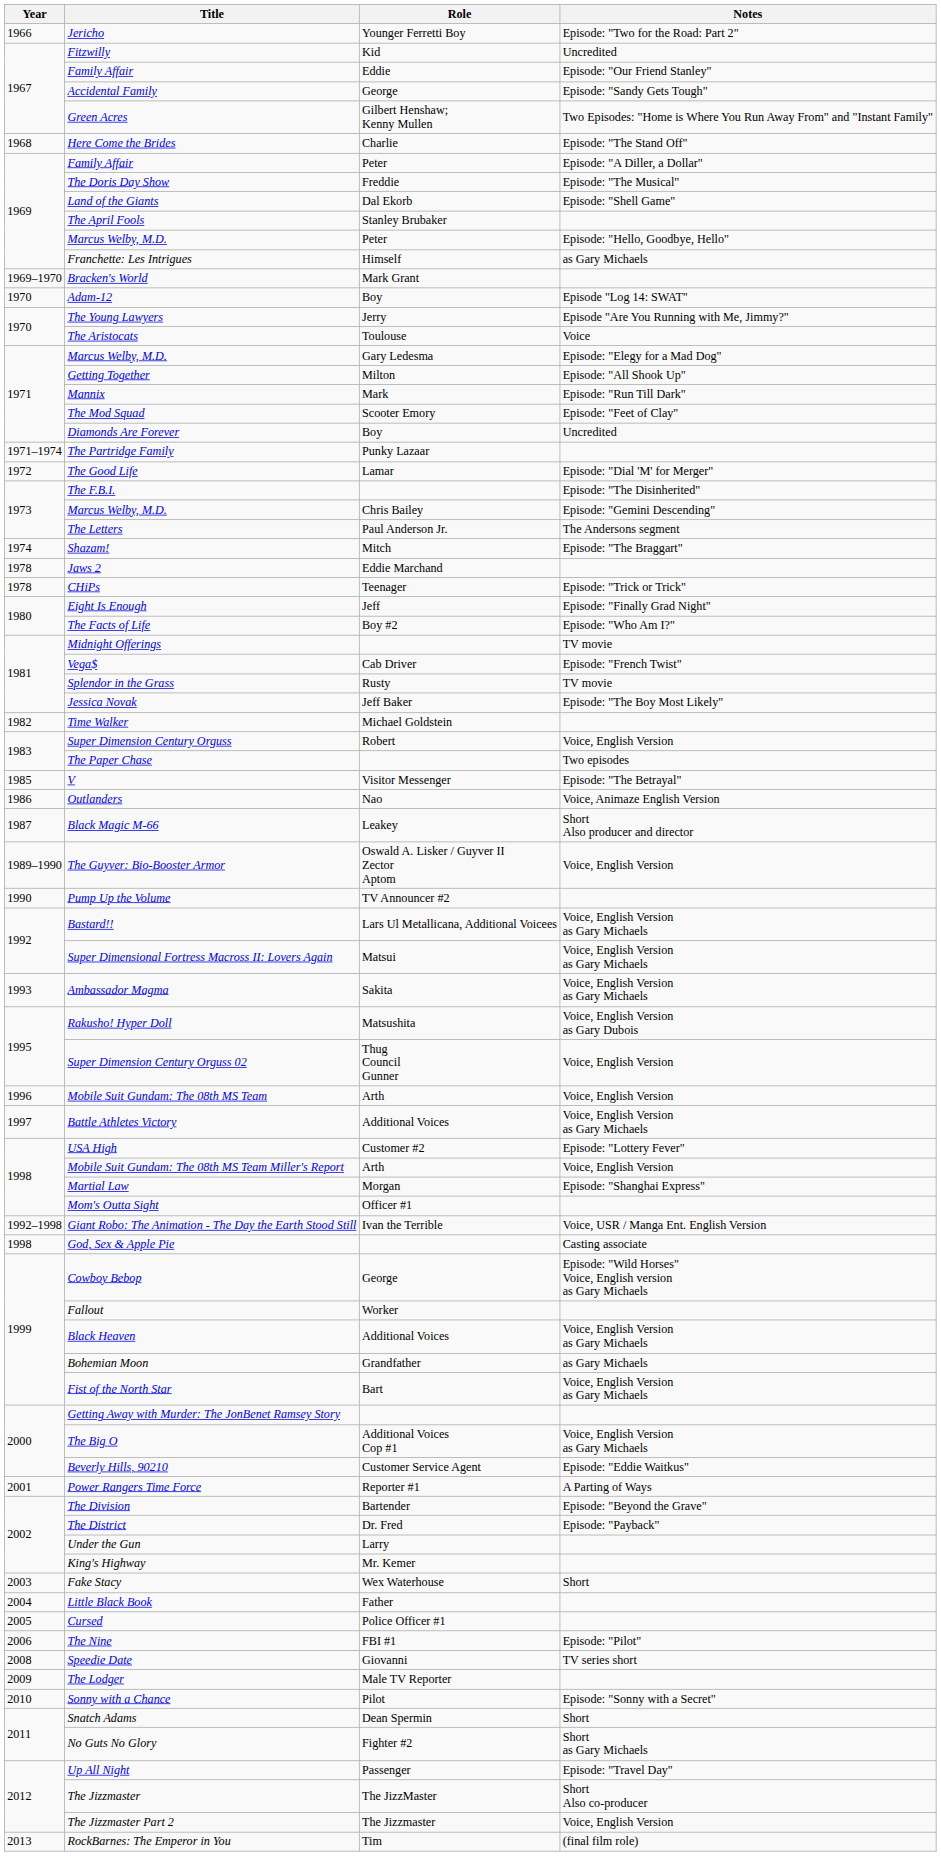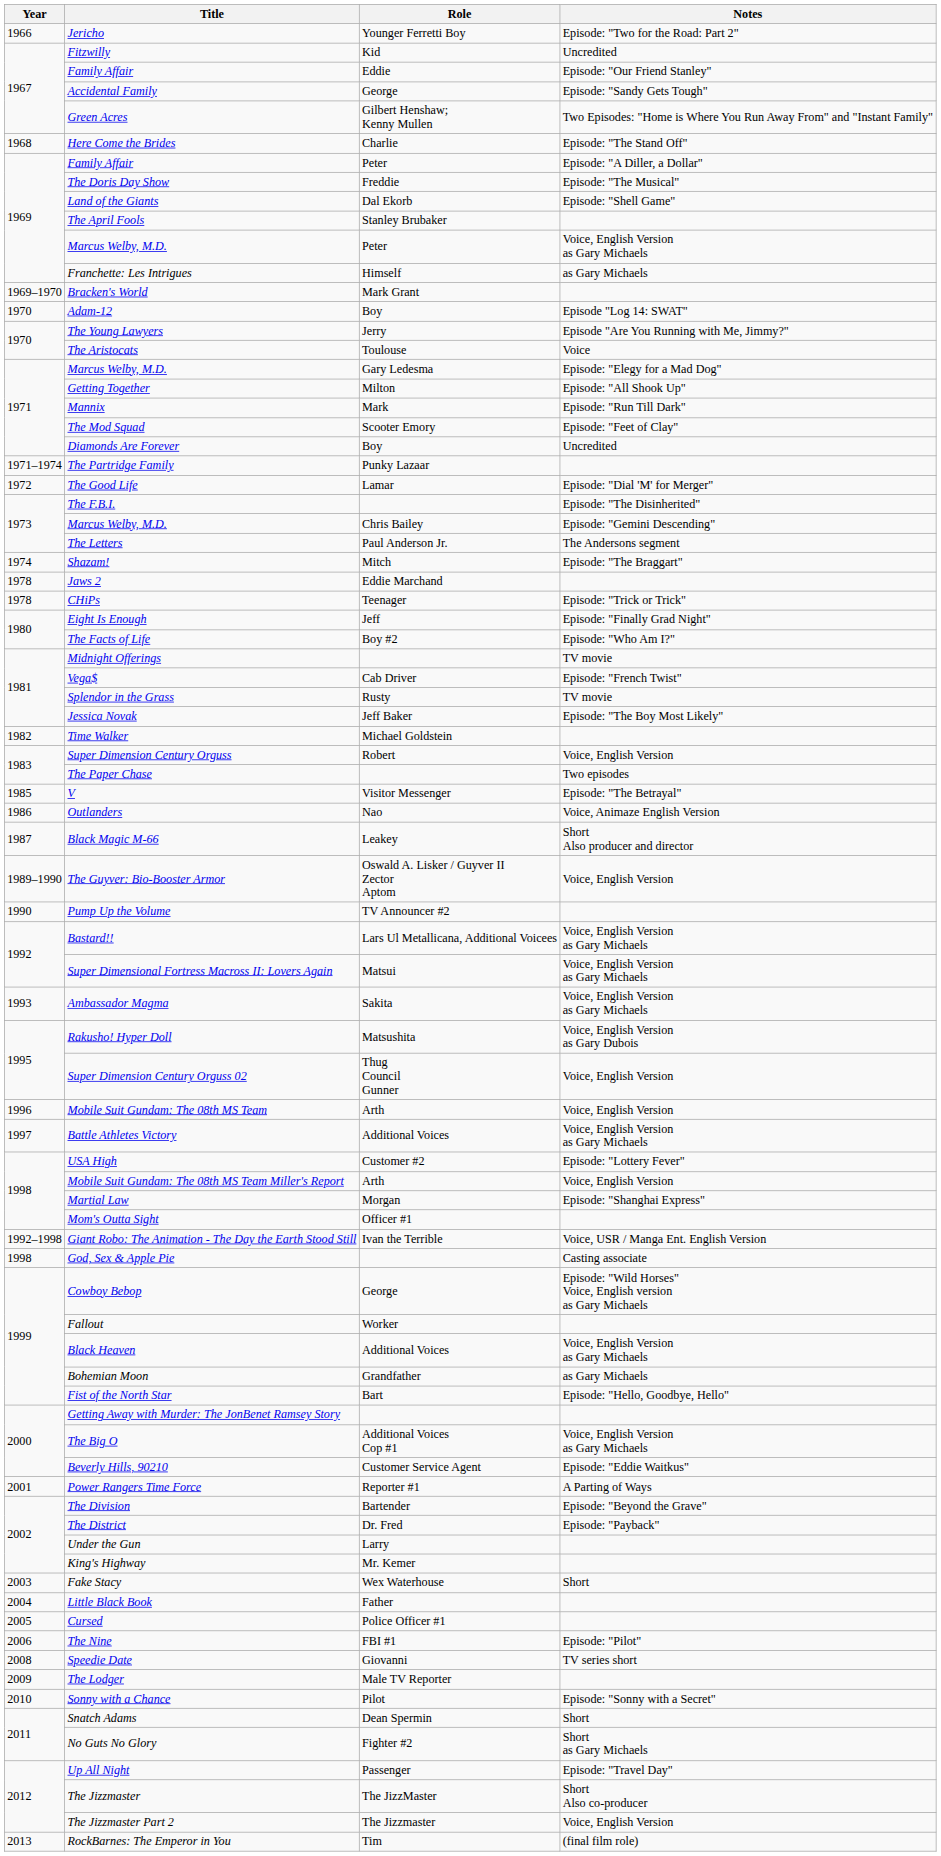 <table class="wikitable">
 <tr>
 <th>Year</th>
 <th>Title</th>
 <th>Role</th>
 <th>Notes</th>
 </tr>
 <tr>
 <td>1966</td>
 <td><em><a href='#'>Jericho</a></em></td>
 <td>Younger Ferretti Boy</td>
 <td>Episode: "Two for the Road: Part 2"</td>
 </tr>
 <tr>
 <td rowspan="4">1967</td>
 <td><em><a href='#'>Fitzwilly</a></em></td>
 <td>Kid</td>
 <td>Uncredited</td>
 </tr>
 <tr>
 <td><em><a href='#'>Family Affair</a></em></td>
 <td>Eddie</td>
 <td>Episode: "Our Friend Stanley"</td>
 </tr>
 <tr>
 <td><em><a href='#'>Accidental Family</a></em></td>
 <td>George</td>
 <td>Episode: "Sandy Gets Tough"</td>
 </tr>
 <tr>
 <td><em><a href='#'>Green Acres</a></em></td>
 <td>Gilbert Henshaw;<br>Kenny Mullen</td>
 <td>Two Episodes: "Home is Where You Run Away From" and "Instant Family"</td>
 </tr>
 <tr>
 <td>1968</td>
 <td><em><a href='#'>Here Come the Brides</a></em></td>
 <td>Charlie</td>
 <td>Episode: "The Stand Off"</td>
 </tr>
 <tr>
 <td rowspan="6">1969</td>
 <td><em><a href='#'>Family Affair</a></em></td>
 <td>Peter</td>
 <td>Episode: "A Diller, a Dollar"</td>
 </tr>
 <tr>
 <td><em><a href='#'>The Doris Day Show</a></em></td>
 <td>Freddie</td>
 <td>Episode: "The Musical"</td>
 </tr>
 <tr>
 <td><em><a href='#'>Land of the Giants</a></em></td>
 <td>Dal Ekorb</td>
 <td>Episode: "Shell Game"</td>
 </tr>
 <tr>
 <td><em><a href='#'>The April Fools</a></em></td>
 <td>Stanley Brubaker</td>
 <td></td>
 </tr>
 <tr>
 <td><em><a href='#'>Marcus Welby, M.D.</a></em></td>
 <td>Peter</td>
-<td>Episode: "Hello, Goodbye, Hello"</td>
+<td>Voice, English Version<br>as Gary Michaels</td>
 </tr>
 <tr>
 <td><em>Franchette: Les Intrigues</em></td>
 <td>Himself</td>
 <td>as Gary Michaels</td>
 </tr>
 <tr>
 <td>1969–1970</td>
 <td><em><a href='#'>Bracken's World</a></em></td>
 <td>Mark Grant</td>
 <td></td>
 </tr>
 <tr>
 <td>1970</td>
 <td><em><a href='#'>Adam-12</a></em></td>
 <td>Boy</td>
 <td>Episode "Log 14: SWAT"</td>
 </tr>
 <tr>
 <td rowspan="2">1970</td>
 <td><em><a href='#'>The Young Lawyers</a></em></td>
 <td>Jerry</td>
 <td>Episode "Are You Running with Me, Jimmy?"</td>
 </tr>
 <tr>
 <td><em><a href='#'>The Aristocats</a></em></td>
 <td>Toulouse</td>
 <td>Voice</td>
 </tr>
 <tr>
 <td rowspan="5">1971</td>
 <td><em><a href='#'>Marcus Welby, M.D.</a></em></td>
 <td>Gary Ledesma</td>
 <td>Episode: "Elegy for a Mad Dog"</td>
 </tr>
 <tr>
 <td><em><a href='#'>Getting Together</a></em></td>
 <td>Milton</td>
 <td>Episode: "All Shook Up"</td>
 </tr>
 <tr>
 <td><em><a href='#'>Mannix</a></em></td>
 <td>Mark</td>
 <td>Episode: "Run Till Dark"</td>
 </tr>
 <tr>
 <td><em><a href='#'>The Mod Squad</a></em></td>
 <td>Scooter Emory</td>
 <td>Episode: "Feet of Clay"</td>
 </tr>
 <tr>
 <td><em><a href='#'>Diamonds Are Forever</a></em></td>
 <td>Boy</td>
 <td>Uncredited</td>
 </tr>
 <tr>
 <td>1971–1974</td>
 <td><em><a href='#'>The Partridge Family</a></em></td>
 <td>Punky Lazaar</td>
 <td></td>
 </tr>
 <tr>
 <td>1972</td>
 <td><em><a href='#'>The Good Life</a></em></td>
 <td>Lamar</td>
 <td>Episode: "Dial 'M' for Merger"</td>
 </tr>
 <tr>
 <td rowspan="3">1973</td>
 <td><em><a href='#'>The F.B.I.</a></em></td>
 <td></td>
 <td>Episode: "The Disinherited"</td>
 </tr>
 <tr>
 <td><em><a href='#'>Marcus Welby, M.D.</a></em></td>
 <td>Chris Bailey</td>
 <td>Episode: "Gemini Descending"</td>
 </tr>
 <tr>
 <td><em><a href='#'>The Letters</a></em></td>
 <td>Paul Anderson Jr.</td>
 <td>The Andersons segment</td>
 </tr>
 <tr>
 <td>1974</td>
 <td><em><a href='#'>Shazam!</a></em></td>
 <td>Mitch</td>
 <td>Episode: "The Braggart"</td>
 </tr>
 <tr>
 <td>1978</td>
 <td><em><a href='#'>Jaws 2</a></em></td>
 <td>Eddie Marchand</td>
 <td></td>
 </tr>
 <tr>
 <td>1978</td>
 <td><em><a href='#'>CHiPs</a></em></td>
 <td>Teenager</td>
 <td>Episode: "Trick or Trick"</td>
 </tr>
 <tr>
 <td rowspan="2">1980</td>
 <td><em><a href='#'>Eight Is Enough</a></em></td>
 <td>Jeff</td>
 <td>Episode: "Finally Grad Night"</td>
 </tr>
 <tr>
 <td><em><a href='#'>The Facts of Life</a></em></td>
 <td>Boy #2</td>
 <td>Episode: "Who Am I?"</td>
 </tr>
 <tr>
 <td rowspan="4">1981</td>
 <td><em><a href='#'>Midnight Offerings</a></em></td>
 <td></td>
 <td>TV movie</td>
 </tr>
 <tr>
 <td><em><a href='#'>Vega$</a></em></td>
 <td>Cab Driver</td>
 <td>Episode: "French Twist"</td>
 </tr>
 <tr>
 <td><em><a href='#'>Splendor in the Grass</a></em></td>
 <td>Rusty</td>
 <td>TV movie</td>
 </tr>
 <tr>
 <td><em><a href='#'>Jessica Novak</a></em></td>
 <td>Jeff Baker</td>
 <td>Episode: "The Boy Most Likely"</td>
 </tr>
 <tr>
 <td>1982</td>
 <td><em><a href='#'>Time Walker</a></em></td>
 <td>Michael Goldstein</td>
 <td></td>
 </tr>
 <tr>
 <td rowspan="2">1983</td>
 <td><em><a href='#'>Super Dimension Century Orguss</a></em></td>
 <td>Robert</td>
 <td>Voice, English Version</td>
 </tr>
 <tr>
 <td><em><a href='#'>The Paper Chase</a></em></td>
 <td></td>
 <td>Two episodes</td>
 </tr>
 <tr>
 <td>1985</td>
 <td><em><a href='#'>V</a></em></td>
 <td>Visitor Messenger</td>
 <td>Episode: "The Betrayal"</td>
 </tr>
 <tr>
 <td>1986</td>
 <td><em><a href='#'>Outlanders</a></em></td>
 <td>Nao</td>
 <td>Voice, Animaze English Version</td>
 </tr>
 <tr>
 <td>1987</td>
 <td><em><a href='#'>Black Magic M-66</a></em></td>
 <td>Leakey</td>
 <td>Short<br>Also producer and director</td>
 </tr>
 <tr>
 <td>1989–1990</td>
 <td><em><a href='#'>The Guyver: Bio-Booster Armor</a></em></td>
 <td>Oswald A. Lisker / Guyver II<br>Zector<br>Aptom</td>
 <td>Voice, English Version</td>
 </tr>
 <tr>
 <td>1990</td>
 <td><em><a href='#'>Pump Up the Volume</a></em></td>
 <td>TV Announcer #2</td>
 <td></td>
 </tr>
 <tr>
 <td rowspan="2">1992</td>
 <td><em><a href='#'>Bastard!!</a></em></td>
 <td>Lars Ul Metallicana, Additional Voicees</td>
 <td>Voice, English Version<br>as Gary Michaels</td>
 </tr>
 <tr>
 <td><em><a href='#'>Super Dimensional Fortress Macross II: Lovers Again</a></em></td>
 <td>Matsui</td>
 <td>Voice, English Version<br>as Gary Michaels</td>
 </tr>
 <tr>
 <td>1993</td>
 <td><em><a href='#'>Ambassador Magma</a></em></td>
 <td>Sakita</td>
 <td>Voice, English Version<br>as Gary Michaels</td>
 </tr>
 <tr>
 <td rowspan="2">1995</td>
 <td><em><a href='#'>Rakusho! Hyper Doll</a></em></td>
 <td>Matsushita</td>
 <td>Voice, English Version<br>as Gary Dubois</td>
 </tr>
 <tr>
 <td><em><a href='#'>Super Dimension Century Orguss 02</a></em></td>
 <td>Thug<br>Council<br>Gunner</td>
 <td>Voice, English Version</td>
 </tr>
 <tr>
 <td>1996</td>
 <td><em><a href='#'>Mobile Suit Gundam: The 08th MS Team</a></em></td>
 <td>Arth</td>
 <td>Voice, English Version</td>
 </tr>
 <tr>
 <td>1997</td>
 <td><em><a href='#'>Battle Athletes Victory</a></em></td>
 <td>Additional Voices</td>
 <td>Voice, English Version<br>as Gary Michaels</td>
 </tr>
 <tr>
 <td rowspan="4">1998</td>
 <td><em><a href='#'>USA High</a></em></td>
 <td>Customer #2</td>
 <td>Episode: "Lottery Fever"</td>
 </tr>
 <tr>
 <td><em><a href='#'>Mobile Suit Gundam: The 08th MS Team Miller's Report</a></em></td>
 <td>Arth</td>
 <td>Voice, English Version</td>
 </tr>
 <tr>
 <td><em><a href='#'>Martial Law</a></em></td>
 <td>Morgan</td>
 <td>Episode: "Shanghai Express"</td>
 </tr>
 <tr>
 <td><em><a href='#'>Mom's Outta Sight</a></em></td>
 <td>Officer #1</td>
 <td></td>
 </tr>
 <tr>
 <td>1992–1998</td>
 <td><em><a href='#'>Giant Robo: The Animation - The Day the Earth Stood Still</a></em></td>
 <td>Ivan the Terrible</td>
 <td>Voice, USR / Manga Ent. English Version</td>
 </tr>
 <tr>
 <td>1998</td>
 <td><em><a href='#'>God, Sex & Apple Pie</a></em></td>
 <td></td>
 <td>Casting associate</td>
 </tr>
 <tr>
 <td rowspan="5">1999</td>
 <td><em><a href='#'>Cowboy Bebop</a></em></td>
 <td>George</td>
 <td>Episode: "Wild Horses"<br>Voice, English version<br>as Gary Michaels</td>
 </tr>
 <tr>
 <td><em>Fallout</em></td>
 <td>Worker</td>
 <td></td>
 </tr>
 <tr>
 <td><em><a href='#'>Black Heaven</a></em></td>
 <td>Additional Voices</td>
 <td>Voice, English Version<br>as Gary Michaels</td>
 </tr>
 <tr>
 <td><em>Bohemian Moon</em></td>
 <td>Grandfather</td>
 <td>as Gary Michaels</td>
 </tr>
 <tr>
 <td><em><a href='#'>Fist of the North Star</a></em></td>
 <td>Bart</td>
-<td>Voice, English Version<br>as Gary Michaels</td>
+<td>Episode: "Hello, Goodbye, Hello"</td>
 </tr>
 <tr>
 <td rowspan="3">2000</td>
 <td><em><a href='#'>Getting Away with Murder: The JonBenet Ramsey Story</a></em></td>
 <td></td>
 <td></td>
 </tr>
 <tr>
 <td><em><a href='#'>The Big O</a></em></td>
 <td>Additional Voices<br>Cop #1</td>
 <td>Voice, English Version<br>as Gary Michaels</td>
 </tr>
 <tr>
 <td><em><a href='#'>Beverly Hills, 90210</a></em></td>
 <td>Customer Service Agent</td>
 <td>Episode: "Eddie Waitkus"</td>
 </tr>
 <tr>
 <td>2001</td>
 <td><em><a href='#'>Power Rangers Time Force</a></em></td>
 <td>Reporter #1</td>
 <td>A Parting of Ways</td>
 </tr>
 <tr>
 <td rowspan="4">2002</td>
 <td><em><a href='#'>The Division</a></em></td>
 <td>Bartender</td>
 <td>Episode: "Beyond the Grave"</td>
 </tr>
 <tr>
 <td><em><a href='#'>The District</a></em></td>
 <td>Dr. Fred</td>
 <td>Episode: "Payback"</td>
 </tr>
 <tr>
 <td><em>Under the Gun</em></td>
 <td>Larry</td>
 <td></td>
 </tr>
 <tr>
 <td><em>King's Highway</em></td>
 <td>Mr. Kemer</td>
 <td></td>
 </tr>
 <tr>
 <td>2003</td>
 <td><em>Fake Stacy</em></td>
 <td>Wex Waterhouse</td>
 <td>Short</td>
 </tr>
 <tr>
 <td>2004</td>
 <td><em><a href='#'>Little Black Book</a></em></td>
 <td>Father</td>
 <td></td>
 </tr>
 <tr>
 <td>2005</td>
 <td><em><a href='#'>Cursed</a></em></td>
 <td>Police Officer #1</td>
 <td></td>
 </tr>
 <tr>
 <td>2006</td>
 <td><em><a href='#'>The Nine</a></em></td>
 <td>FBI #1</td>
 <td>Episode: "Pilot"</td>
 </tr>
 <tr>
 <td>2008</td>
 <td><em><a href='#'>Speedie Date</a></em></td>
 <td>Giovanni</td>
 <td>TV series short</td>
 </tr>
 <tr>
 <td>2009</td>
 <td><em><a href='#'>The Lodger</a></em></td>
 <td>Male TV Reporter</td>
 <td></td>
 </tr>
 <tr>
 <td>2010</td>
 <td><em><a href='#'>Sonny with a Chance</a></em></td>
 <td>Pilot</td>
 <td>Episode: "Sonny with a Secret"</td>
 </tr>
 <tr>
 <td rowspan="2">2011</td>
 <td><em>Snatch Adams</em></td>
 <td>Dean Spermin</td>
 <td>Short</td>
 </tr>
 <tr>
 <td><em>No Guts No Glory</em></td>
 <td>Fighter #2</td>
 <td>Short<br>as Gary Michaels</td>
 </tr>
 <tr>
 <td rowspan="3">2012</td>
 <td><em><a href='#'>Up All Night</a></em></td>
 <td>Passenger</td>
 <td>Episode: "Travel Day"</td>
 </tr>
 <tr>
 <td><em>The Jizzmaster</em></td>
 <td>The JizzMaster</td>
 <td>Short<br>Also co-producer</td>
 </tr>
 <tr>
 <td><em>The Jizzmaster Part 2</em></td>
 <td>The Jizzmaster</td>
 <td>Voice, English Version</td>
 </tr>
 <tr>
 <td>2013</td>
 <td><em>RockBarnes: The Emperor in You</em></td>
 <td>Tim</td>
 <td>(final film role)</td>
 </tr>
 </table>
